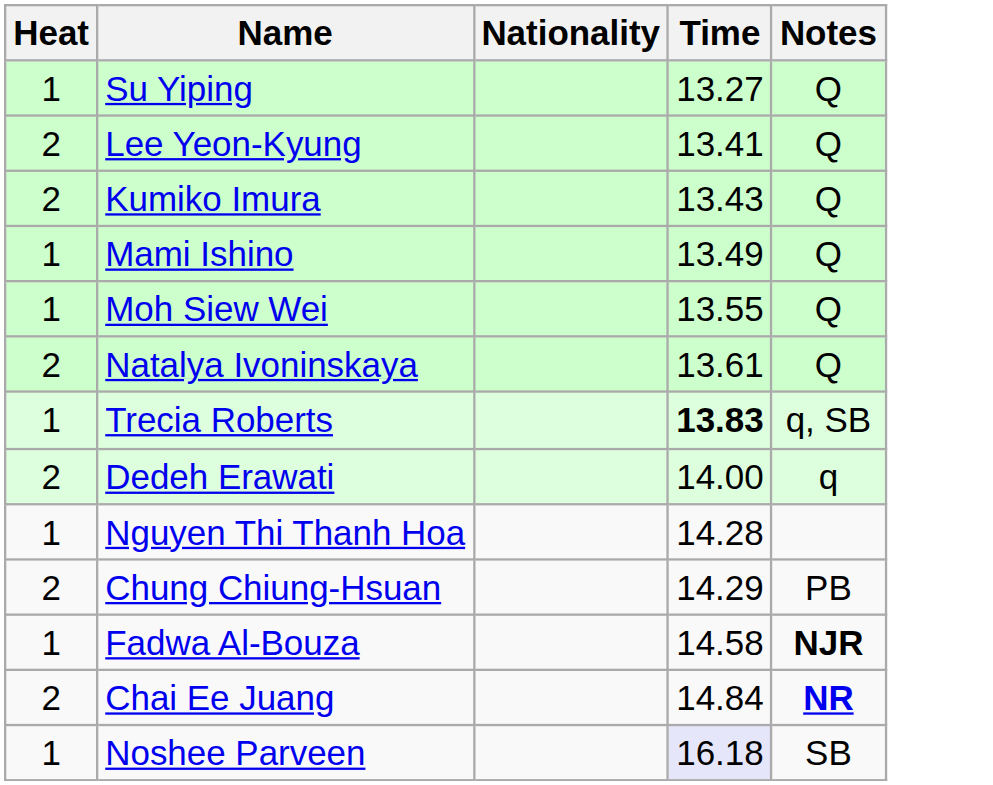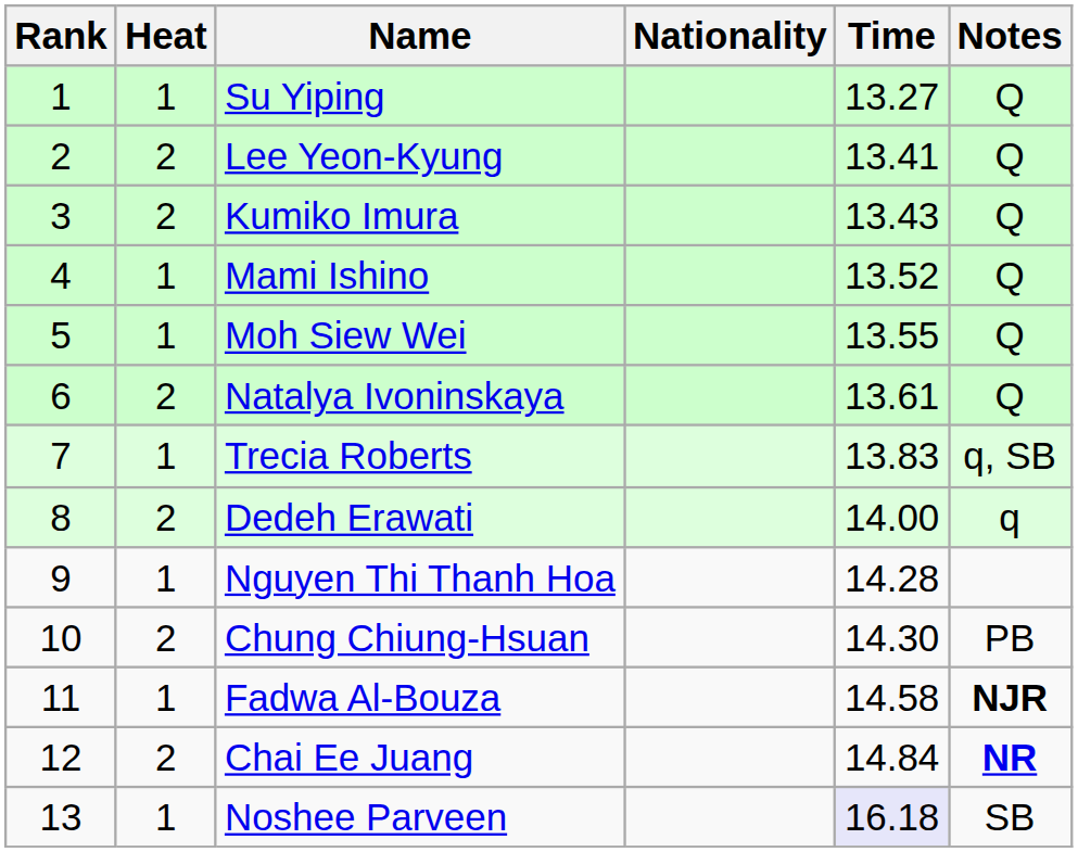 <table class="wikitable sortable" style="text-align:center; font-size:95%">
 <tr>
+<th>Rank</th>
 <th>Heat</th>
 <th>Name</th>
 <th>Nationality</th>
 <th>Time</th>
 <th>Notes</th>
 </tr>
 <tr bgcolor=ccffcc>
 <td>1</td>
+<td>1</td>
 <td align=left><a href='#'>Su Yiping</a></td>
 <td align=left></td>
 <td>13.27</td>
 <td>Q</td>
 </tr>
 <tr bgcolor=ccffcc>
 <td>2</td>
+<td>2</td>
 <td align=left><a href='#'>Lee Yeon-Kyung</a></td>
 <td align=left></td>
 <td>13.41</td>
 <td>Q</td>
 </tr>
 <tr bgcolor=ccffcc>
+<td>3</td>
 <td>2</td>
 <td align=left><a href='#'>Kumiko Imura</a></td>
 <td align=left></td>
 <td>13.43</td>
 <td>Q</td>
 </tr>
 <tr bgcolor=ccffcc>
+<td>4</td>
 <td>1</td>
 <td align=left><a href='#'>Mami Ishino</a></td>
 <td align=left></td>
-<td>13.49</td>
+<td>13.52</td>
 <td>Q</td>
 </tr>
 <tr bgcolor=ccffcc>
+<td>5</td>
 <td>1</td>
 <td align=left><a href='#'>Moh Siew Wei</a></td>
 <td align=left></td>
 <td>13.55</td>
 <td>Q</td>
 </tr>
 <tr bgcolor=ccffcc>
+<td>6</td>
 <td>2</td>
 <td align=left><a href='#'>Natalya Ivoninskaya</a></td>
 <td align=left></td>
 <td>13.61</td>
 <td>Q</td>
 </tr>
 <tr bgcolor=ddffdd>
+<td>7</td>
 <td>1</td>
 <td align=left><a href='#'>Trecia Roberts</a></td>
 <td align=left></td>
-<td><strong>13.83</strong></td>
+<td>13.83</td>
 <td>q, SB</td>
 </tr>
 <tr bgcolor=ddffdd>
+<td>8</td>
 <td>2</td>
 <td align=left><a href='#'>Dedeh Erawati</a></td>
 <td align=left></td>
 <td>14.00</td>
 <td>q</td>
 </tr>
 <tr>
+<td>9</td>
 <td>1</td>
 <td align=left><a href='#'>Nguyen Thi Thanh Hoa</a></td>
 <td align=left></td>
 <td>14.28</td>
 <td></td>
 </tr>
 <tr>
+<td>10</td>
 <td>2</td>
 <td align=left><a href='#'>Chung Chiung-Hsuan</a></td>
 <td align=left></td>
-<td>14.29</td>
+<td>14.30</td>
 <td>PB</td>
 </tr>
 <tr>
+<td>11</td>
 <td>1</td>
 <td align=left><a href='#'>Fadwa Al-Bouza</a></td>
 <td align=left></td>
 <td>14.58</td>
 <td><strong>NJR</strong></td>
 </tr>
 <tr>
+<td>12</td>
 <td>2</td>
 <td align=left><a href='#'>Chai Ee Juang</a></td>
 <td align=left></td>
 <td>14.84</td>
 <td><strong><a href='#'>NR</a></strong></td>
 </tr>
 <tr>
+<td>13</td>
 <td>1</td>
 <td align=left><a href='#'>Noshee Parveen</a></td>
 <td align=left></td>
 <td style="background: lavender;">16.18</td>
 <td>SB</td>
 </tr>
 </table>
